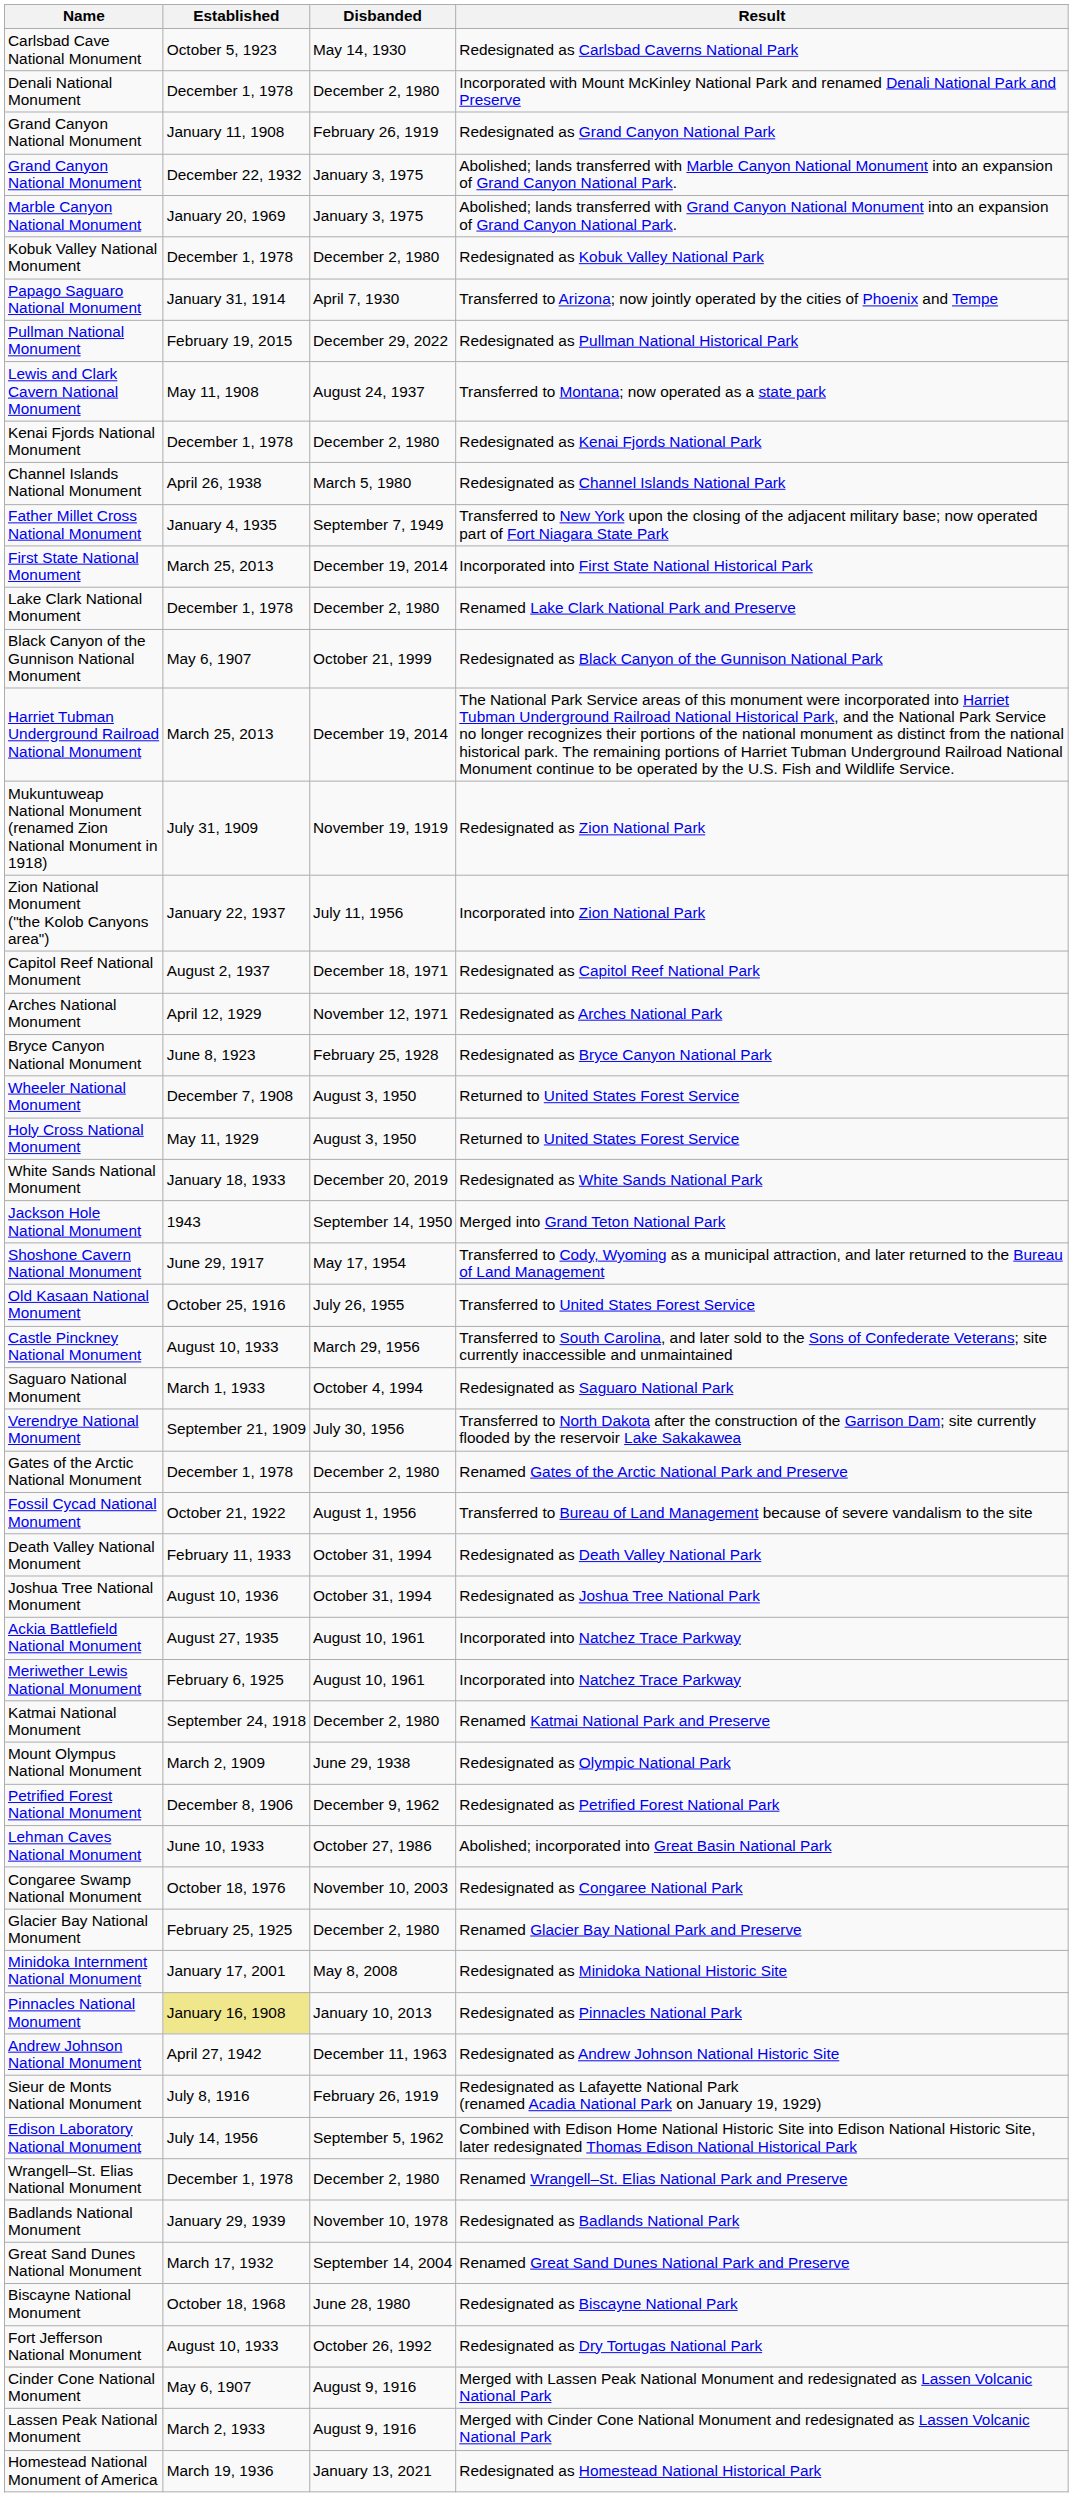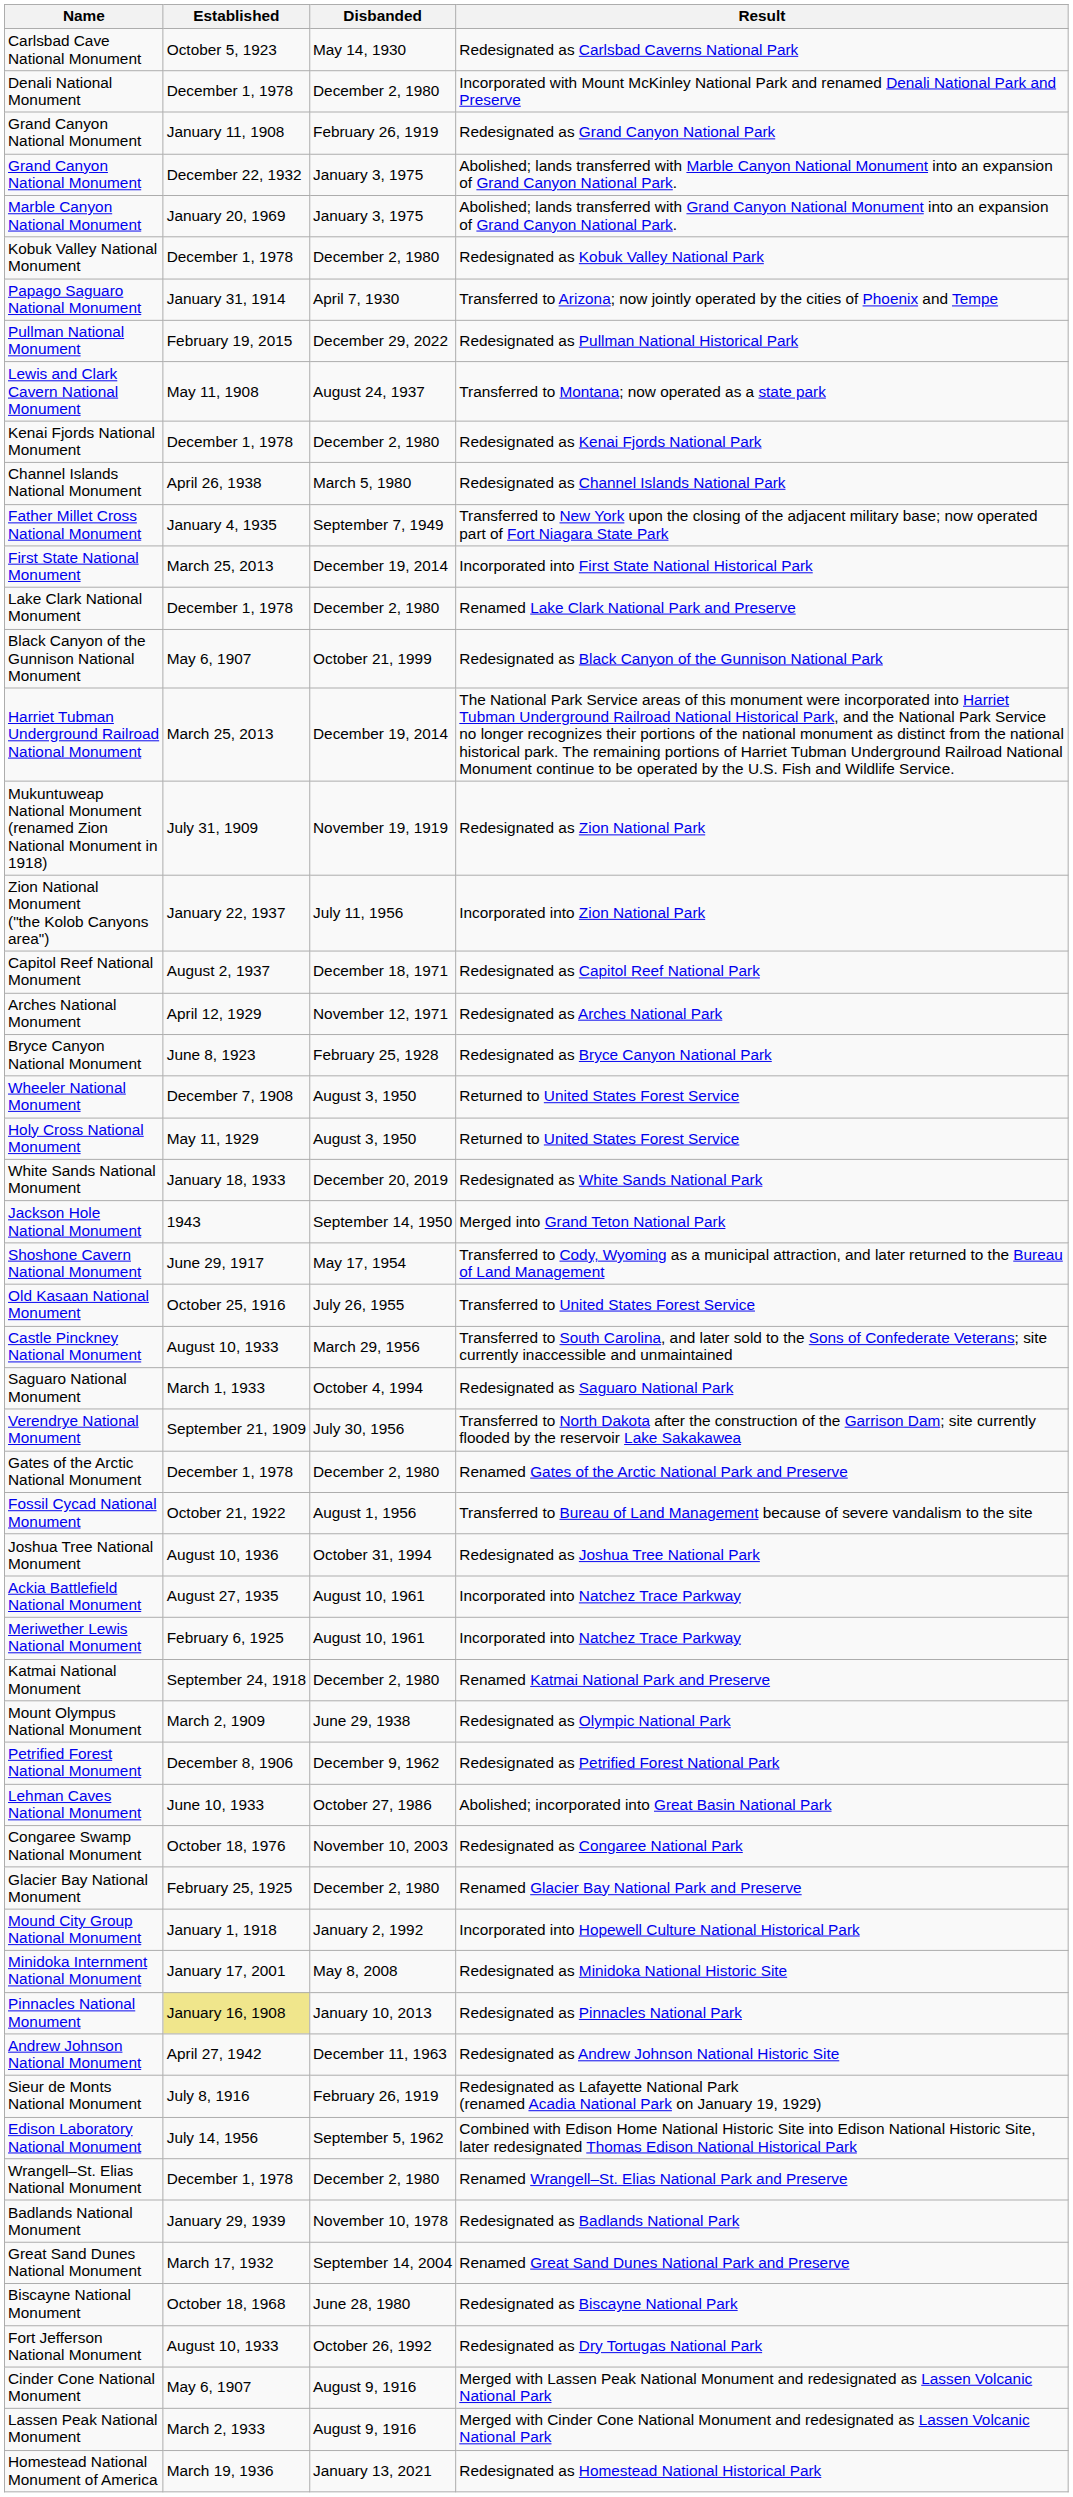 <table class="sortable wikitable" style="width:70%;">
 <tr>
 <th>Name</th>
 <th>Established</th>
 <th>Disbanded</th>
 <th>Result</th>
 </tr>
 <tr>
 <td>Carlsbad Cave National Monument</td>
 <td>October 5, 1923</td>
 <td>May 14, 1930</td>
 <td>Redesignated as <a href='#'>Carlsbad Caverns National Park</a></td>
 </tr>
 <tr>
 <td>Denali National Monument</td>
 <td>December 1, 1978</td>
 <td>December 2, 1980</td>
 <td>Incorporated with Mount McKinley National Park and renamed <a href='#'>Denali National Park and Preserve</a></td>
 </tr>
 <tr>
 <td>Grand Canyon National Monument</td>
 <td>January 11, 1908</td>
 <td>February 26, 1919</td>
 <td>Redesignated as <a href='#'>Grand Canyon National Park</a></td>
 </tr>
 <tr>
 <td><a href='#'>Grand Canyon National Monument</a></td>
 <td>December 22, 1932</td>
 <td>January 3, 1975</td>
 <td>Abolished; lands transferred with <a href='#'>Marble Canyon National Monument</a> into an expansion of <a href='#'>Grand Canyon National Park</a>.</td>
 </tr>
 <tr>
 <td><a href='#'>Marble Canyon National Monument</a></td>
 <td>January 20, 1969</td>
 <td>January 3, 1975</td>
 <td>Abolished; lands transferred with <a href='#'>Grand Canyon National Monument</a> into an expansion of <a href='#'>Grand Canyon National Park</a>.</td>
 </tr>
 <tr>
 <td>Kobuk Valley National Monument</td>
 <td>December 1, 1978</td>
 <td>December 2, 1980</td>
 <td>Redesignated as <a href='#'>Kobuk Valley National Park</a></td>
 </tr>
 <tr>
 <td><a href='#'>Papago Saguaro National Monument</a></td>
 <td>January 31, 1914</td>
 <td>April 7, 1930</td>
 <td>Transferred to <a href='#'>Arizona</a>; now jointly operated by the cities of <a href='#'>Phoenix</a> and <a href='#'>Tempe</a></td>
 </tr>
 <tr>
 <td><a href='#'>Pullman National Monument</a></td>
 <td>February 19, 2015</td>
 <td>December 29, 2022</td>
 <td>Redesignated as <a href='#'>Pullman National Historical Park</a></td>
 </tr>
 <tr>
 <td><a href='#'>Lewis and Clark Cavern National Monument</a></td>
 <td>May 11, 1908</td>
 <td>August 24, 1937</td>
 <td>Transferred to <a href='#'>Montana</a>; now operated as a <a href='#'>state park</a></td>
 </tr>
 <tr>
 <td>Kenai Fjords National Monument</td>
 <td>December 1, 1978</td>
 <td>December 2, 1980</td>
 <td>Redesignated as <a href='#'>Kenai Fjords National Park</a></td>
 </tr>
 <tr>
 <td>Channel Islands National Monument</td>
 <td>April 26, 1938</td>
 <td>March 5, 1980</td>
 <td>Redesignated as <a href='#'>Channel Islands National Park</a></td>
 </tr>
 <tr>
 <td><a href='#'>Father Millet Cross National Monument</a></td>
 <td>January 4, 1935</td>
 <td>September 7, 1949</td>
 <td>Transferred to <a href='#'>New York</a> upon the closing of the adjacent military base; now operated part of <a href='#'>Fort Niagara State Park</a></td>
 </tr>
 <tr>
 <td><a href='#'>First State National Monument</a></td>
 <td>March 25, 2013</td>
 <td>December 19, 2014</td>
 <td>Incorporated into <a href='#'>First State National Historical Park</a></td>
 </tr>
 <tr>
 <td>Lake Clark National Monument</td>
 <td>December 1, 1978</td>
 <td>December 2, 1980</td>
 <td>Renamed <a href='#'>Lake Clark National Park and Preserve</a></td>
 </tr>
 <tr>
 <td>Black Canyon of the Gunnison National Monument</td>
 <td>May 6, 1907</td>
 <td>October 21, 1999</td>
 <td>Redesignated as <a href='#'>Black Canyon of the Gunnison National Park</a></td>
 </tr>
 <tr>
 <td><a href='#'>Harriet Tubman Underground Railroad National Monument</a></td>
 <td>March 25, 2013</td>
 <td>December 19, 2014</td>
 <td>The National Park Service areas of this monument were incorporated into <a href='#'>Harriet Tubman Underground Railroad National Historical Park</a>, and the National Park Service no longer recognizes their portions of the national monument as distinct from the national historical park. The remaining portions of Harriet Tubman Underground Railroad National Monument continue to be operated by the U.S. Fish and Wildlife Service.</td>
 </tr>
 <tr>
 <td>Mukuntuweap National Monument<br>(renamed Zion National Monument in 1918)</td>
 <td>July 31, 1909</td>
 <td>November 19, 1919</td>
 <td>Redesignated as <a href='#'>Zion National Park</a></td>
 </tr>
 <tr>
 <td>Zion National Monument<br>("the Kolob Canyons area")</td>
 <td>January 22, 1937</td>
 <td>July 11, 1956</td>
 <td>Incorporated into <a href='#'>Zion National Park</a></td>
 </tr>
 <tr>
 <td>Capitol Reef National Monument</td>
 <td>August 2, 1937</td>
 <td>December 18, 1971</td>
 <td>Redesignated as <a href='#'>Capitol Reef National Park</a></td>
 </tr>
 <tr>
 <td>Arches National Monument</td>
 <td>April 12, 1929</td>
 <td>November 12, 1971</td>
 <td>Redesignated as <a href='#'>Arches National Park</a></td>
 </tr>
 <tr>
 <td>Bryce Canyon National Monument</td>
 <td>June 8, 1923</td>
 <td>February 25, 1928</td>
 <td>Redesignated as <a href='#'>Bryce Canyon National Park</a></td>
 </tr>
 <tr>
 <td><a href='#'>Wheeler National Monument</a></td>
 <td>December 7, 1908</td>
 <td>August 3, 1950</td>
 <td>Returned to <a href='#'>United States Forest Service</a></td>
 </tr>
 <tr>
 <td><a href='#'>Holy Cross National Monument</a></td>
 <td>May 11, 1929</td>
 <td>August 3, 1950</td>
 <td>Returned to <a href='#'>United States Forest Service</a></td>
 </tr>
 <tr>
 <td>White Sands National Monument</td>
 <td>January 18, 1933</td>
 <td>December 20, 2019</td>
 <td>Redesignated as <a href='#'>White Sands National Park</a></td>
 </tr>
 <tr>
 <td><a href='#'>Jackson Hole National Monument</a></td>
 <td>1943</td>
 <td nowrap>September 14, 1950</td>
 <td>Merged into <a href='#'>Grand Teton National Park</a></td>
 </tr>
 <tr>
 <td><a href='#'>Shoshone Cavern National Monument</a></td>
 <td>June 29, 1917</td>
 <td>May 17, 1954</td>
 <td>Transferred to <a href='#'>Cody, Wyoming</a> as a municipal attraction, and later returned to the <a href='#'>Bureau of Land Management</a></td>
 </tr>
 <tr>
 <td><a href='#'>Old Kasaan National Monument</a></td>
 <td>October 25, 1916</td>
 <td>July 26, 1955</td>
 <td>Transferred to <a href='#'>United States Forest Service</a></td>
 </tr>
 <tr>
 <td><a href='#'>Castle Pinckney National Monument</a></td>
 <td>August 10, 1933</td>
 <td>March 29, 1956</td>
 <td>Transferred to <a href='#'>South Carolina</a>, and later sold to the <a href='#'>Sons of Confederate Veterans</a>; site currently inaccessible and unmaintained</td>
 </tr>
 <tr>
 <td>Saguaro National Monument</td>
 <td>March 1, 1933</td>
 <td>October 4, 1994</td>
 <td>Redesignated as <a href='#'>Saguaro National Park</a></td>
 </tr>
 <tr>
 <td><a href='#'>Verendrye National Monument</a></td>
 <td nowrap>September 21, 1909</td>
 <td>July 30, 1956</td>
 <td>Transferred to <a href='#'>North Dakota</a> after the construction of the <a href='#'>Garrison Dam</a>; site currently flooded by the reservoir <a href='#'>Lake Sakakawea</a></td>
 </tr>
 <tr>
 <td>Gates of the Arctic National Monument</td>
 <td>December 1, 1978</td>
 <td>December 2, 1980</td>
 <td>Renamed <a href='#'>Gates of the Arctic National Park and Preserve</a></td>
 </tr>
 <tr>
 <td><a href='#'>Fossil Cycad National Monument</a></td>
 <td>October 21, 1922</td>
 <td>August 1, 1956</td>
 <td>Transferred to <a href='#'>Bureau of Land Management</a> because of severe vandalism to the site</td>
 </tr>
 <tr>
-<td>Death Valley National Monument</td>
-<td>February 11, 1933</td>
-<td>October 31, 1994</td>
-<td>Redesignated as <a href='#'>Death Valley National Park</a></td>
-</tr>
-<tr>
 <td>Joshua Tree National Monument</td>
 <td>August 10, 1936</td>
 <td>October 31, 1994</td>
 <td>Redesignated as <a href='#'>Joshua Tree National Park</a></td>
 </tr>
 <tr>
 <td><a href='#'>Ackia Battlefield National Monument</a></td>
 <td>August 27, 1935</td>
 <td>August 10, 1961</td>
 <td>Incorporated into <a href='#'>Natchez Trace Parkway</a></td>
 </tr>
 <tr>
 <td><a href='#'>Meriwether Lewis National Monument</a></td>
 <td>February 6, 1925</td>
 <td>August 10, 1961</td>
 <td>Incorporated into <a href='#'>Natchez Trace Parkway</a></td>
 </tr>
 <tr>
 <td>Katmai National Monument</td>
 <td>September 24, 1918</td>
 <td>December 2, 1980</td>
 <td>Renamed <a href='#'>Katmai National Park and Preserve</a></td>
 </tr>
 <tr>
 <td>Mount Olympus National Monument</td>
 <td>March 2, 1909</td>
 <td>June 29, 1938</td>
 <td>Redesignated as <a href='#'>Olympic National Park</a></td>
 </tr>
 <tr>
 <td><a href='#'>Petrified Forest National Monument</a></td>
 <td>December 8, 1906</td>
 <td>December 9, 1962</td>
 <td>Redesignated as <a href='#'>Petrified Forest National Park</a></td>
 </tr>
 <tr>
 <td><a href='#'>Lehman Caves National Monument</a></td>
 <td>June 10, 1933</td>
 <td>October 27, 1986</td>
 <td>Abolished; incorporated into <a href='#'>Great Basin National Park</a></td>
 </tr>
 <tr>
 <td>Congaree Swamp National Monument</td>
 <td>October 18, 1976</td>
 <td>November 10, 2003</td>
 <td>Redesignated as <a href='#'>Congaree National Park</a></td>
 </tr>
 <tr>
 <td>Glacier Bay National Monument</td>
 <td>February 25, 1925</td>
 <td>December 2, 1980</td>
 <td>Renamed <a href='#'>Glacier Bay National Park and Preserve</a></td>
+</tr>
+<tr>
+<td><a href='#'>Mound City Group National Monument</a></td>
+<td>January 1, 1918</td>
+<td>January 2, 1992</td>
+<td>Incorporated into <a href='#'>Hopewell Culture National Historical Park</a></td>
 </tr>
 <tr>
 <td><a href='#'>Minidoka Internment National Monument</a></td>
 <td>January 17, 2001</td>
 <td>May 8, 2008</td>
 <td>Redesignated as <a href='#'>Minidoka National Historic Site</a></td>
 </tr>
 <tr>
 <td><a href='#'>Pinnacles National Monument</a></td>
 <td style="background: khaki;">January 16, 1908</td>
 <td>January 10, 2013</td>
 <td>Redesignated as <a href='#'>Pinnacles National Park</a></td>
 </tr>
 <tr>
 <td><a href='#'>Andrew Johnson National Monument</a></td>
 <td>April 27, 1942</td>
 <td>December 11, 1963</td>
 <td>Redesignated as <a href='#'>Andrew Johnson National Historic Site</a></td>
 </tr>
 <tr>
 <td>Sieur de Monts National Monument</td>
 <td>July 8, 1916</td>
 <td>February 26, 1919</td>
 <td>Redesignated as Lafayette National Park<br>(renamed <a href='#'>Acadia National Park</a> on January 19, 1929)</td>
 </tr>
 <tr>
 <td><a href='#'>Edison Laboratory National Monument</a></td>
 <td>July 14, 1956</td>
 <td>September 5, 1962</td>
 <td>Combined with Edison Home National Historic Site into Edison National Historic Site, later redesignated <a href='#'>Thomas Edison National Historical Park</a></td>
 </tr>
 <tr>
 <td>Wrangell–St. Elias National Monument</td>
 <td>December 1, 1978</td>
 <td>December 2, 1980</td>
 <td>Renamed <a href='#'>Wrangell–St. Elias National Park and Preserve</a></td>
 </tr>
 <tr>
 <td>Badlands National Monument</td>
 <td>January 29, 1939</td>
 <td>November 10, 1978</td>
 <td>Redesignated as <a href='#'>Badlands National Park</a></td>
 </tr>
 <tr>
 <td>Great Sand Dunes National Monument</td>
 <td>March 17, 1932</td>
 <td>September 14, 2004</td>
 <td>Renamed <a href='#'>Great Sand Dunes National Park and Preserve</a></td>
 </tr>
 <tr>
 <td>Biscayne National Monument</td>
 <td>October 18, 1968</td>
 <td>June 28, 1980</td>
 <td>Redesignated as <a href='#'>Biscayne National Park</a></td>
 </tr>
 <tr>
 <td>Fort Jefferson National Monument</td>
 <td>August 10, 1933</td>
 <td>October 26, 1992</td>
 <td>Redesignated as <a href='#'>Dry Tortugas National Park</a></td>
 </tr>
 <tr>
 <td>Cinder Cone National Monument</td>
 <td>May 6, 1907</td>
 <td>August 9, 1916</td>
 <td>Merged with Lassen Peak National Monument and redesignated as <a href='#'>Lassen Volcanic National Park</a></td>
 </tr>
 <tr>
 <td>Lassen Peak National Monument</td>
 <td>March 2, 1933</td>
 <td>August 9, 1916</td>
 <td>Merged with Cinder Cone National Monument and redesignated as <a href='#'>Lassen Volcanic National Park</a></td>
 </tr>
 <tr>
 <td>Homestead National Monument of America</td>
 <td>March 19, 1936</td>
 <td>January 13, 2021</td>
 <td>Redesignated as <a href='#'>Homestead National Historical Park</a></td>
 </tr>
 </table>
